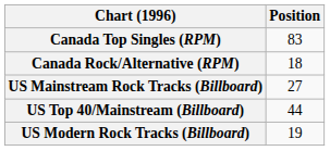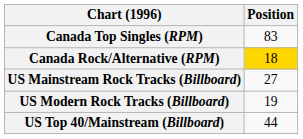 <table class="wikitable sortable plainrowheaders" style="text-align:center">
 <tr>
 <th>Chart (1996)</th>
 <th>Position</th>
 </tr>
 <tr>
 <th scope="row">Canada Top Singles (<em>RPM</em>)</th>
 <td>83</td>
 </tr>
 <tr>
 <th scope="row">Canada Rock/Alternative (<em>RPM</em>)</th>
-<td>18</td>
+<td style="background: gold;">18</td>
 </tr>
 <tr>
 <th scope="row">US Mainstream Rock Tracks (<em>Billboard</em>)</th>
 <td>27</td>
 </tr>
 <tr>
+<th scope="row">US Modern Rock Tracks (<em>Billboard</em>)</th>
+<td>19</td>
+</tr>
+<tr>
 <th scope="row">US Top 40/Mainstream (<em>Billboard</em>)</th>
 <td>44</td>
 </tr>
-<tr>
-<th scope="row">US Modern Rock Tracks (<em>Billboard</em>)</th>
-<td>19</td>
-</tr>
 </table>
